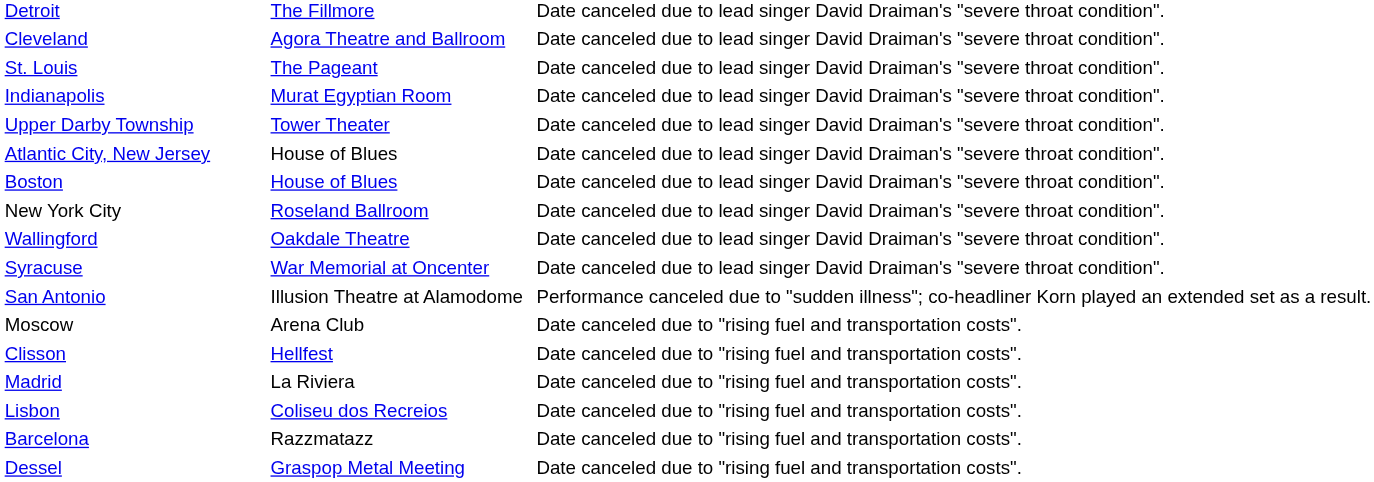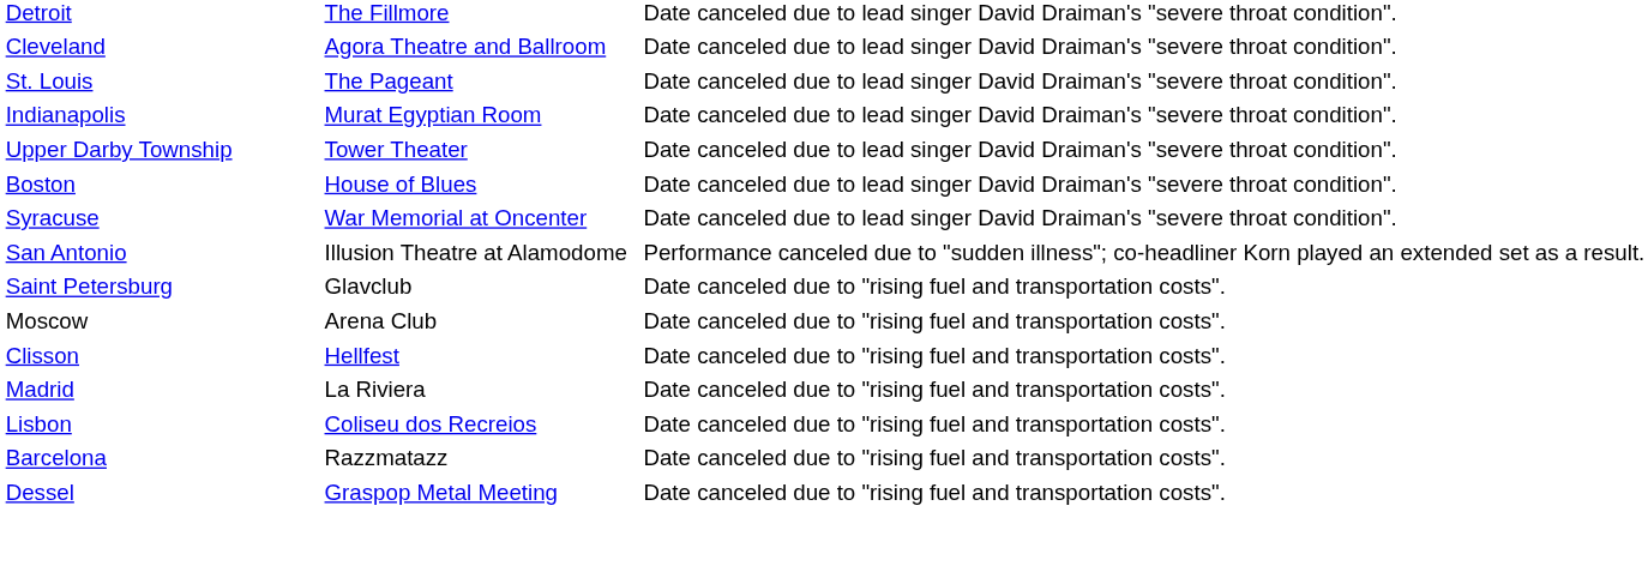 <table cellpadding="2" style="border:0 solid darkgrey; font-size:90%">
 <tr>
 <th style="width:150px;"></th>
 <th style="width:200px;"></th>
 <th style="width:200px;"></th>
 <th style="width:700px;"></th>
 </tr>
 <tr border="0">
 </tr>
 <tr>
 <td></td>
 <td><a href='#'>Detroit</a></td>
 <td><a href='#'>The Fillmore</a></td>
 <td>Date canceled due to lead singer David Draiman's "severe throat condition".</td>
 </tr>
 <tr>
 <td></td>
 <td><a href='#'>Cleveland</a></td>
 <td><a href='#'>Agora Theatre and Ballroom</a></td>
 <td>Date canceled due to lead singer David Draiman's "severe throat condition".</td>
 </tr>
 <tr>
 <td></td>
 <td><a href='#'>St. Louis</a></td>
 <td><a href='#'>The Pageant</a></td>
 <td>Date canceled due to lead singer David Draiman's "severe throat condition".</td>
 </tr>
 <tr>
 <td></td>
 <td><a href='#'>Indianapolis</a></td>
 <td><a href='#'>Murat Egyptian Room</a></td>
 <td>Date canceled due to lead singer David Draiman's "severe throat condition".</td>
 </tr>
 <tr>
 <td></td>
 <td><a href='#'>Upper Darby Township</a></td>
 <td><a href='#'>Tower Theater</a></td>
 <td>Date canceled due to lead singer David Draiman's "severe throat condition".</td>
 </tr>
 <tr>
 <td></td>
-<td><a href='#'>Atlantic City, New Jersey</a></td>
-<td>House of Blues</td>
-<td>Date canceled due to lead singer David Draiman's "severe throat condition".</td>
-</tr>
-<tr>
-<td></td>
 <td><a href='#'>Boston</a></td>
 <td><a href='#'>House of Blues</a></td>
-<td>Date canceled due to lead singer David Draiman's "severe throat condition".</td>
-</tr>
-<tr>
-<td></td>
-<td>New York City</td>
-<td><a href='#'>Roseland Ballroom</a></td>
-<td>Date canceled due to lead singer David Draiman's "severe throat condition".</td>
-</tr>
-<tr>
-<td></td>
-<td><a href='#'>Wallingford</a></td>
-<td><a href='#'>Oakdale Theatre</a></td>
 <td>Date canceled due to lead singer David Draiman's "severe throat condition".</td>
 </tr>
 <tr>
 <td></td>
 <td><a href='#'>Syracuse</a></td>
 <td><a href='#'>War Memorial at Oncenter</a></td>
 <td>Date canceled due to lead singer David Draiman's "severe throat condition".</td>
 </tr>
 <tr>
 <td></td>
 <td><a href='#'>San Antonio</a></td>
 <td>Illusion Theatre at Alamodome</td>
 <td>Performance canceled due to "sudden illness"; co-headliner Korn played an extended set as a result.</td>
+</tr>
+<tr>
+<td></td>
+<td><a href='#'>Saint Petersburg</a></td>
+<td>Glavclub</td>
+<td>Date canceled due to "rising fuel and transportation costs".</td>
 </tr>
 <tr>
 <td></td>
 <td>Moscow</td>
 <td>Arena Club</td>
 <td>Date canceled due to "rising fuel and transportation costs".</td>
 </tr>
 <tr>
 <td></td>
 <td><a href='#'>Clisson</a></td>
 <td><a href='#'>Hellfest</a></td>
 <td>Date canceled due to "rising fuel and transportation costs".</td>
 </tr>
 <tr>
 <td></td>
 <td><a href='#'>Madrid</a></td>
 <td>La Riviera</td>
 <td>Date canceled due to "rising fuel and transportation costs".</td>
 </tr>
 <tr>
 <td></td>
 <td><a href='#'>Lisbon</a></td>
 <td><a href='#'>Coliseu dos Recreios</a></td>
 <td>Date canceled due to "rising fuel and transportation costs".</td>
 </tr>
 <tr>
 <td></td>
 <td><a href='#'>Barcelona</a></td>
 <td>Razzmatazz</td>
 <td>Date canceled due to "rising fuel and transportation costs".</td>
 </tr>
 <tr>
 <td></td>
 <td><a href='#'>Dessel</a></td>
 <td><a href='#'>Graspop Metal Meeting</a></td>
 <td>Date canceled due to "rising fuel and transportation costs".</td>
 </tr>
 </table>
